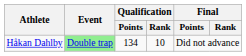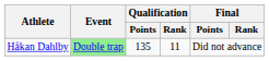 <table class="wikitable" style="font-size:90%">
 <tr>
 <th rowspan="2">Athlete</th>
 <th rowspan="2">Event</th>
 <th colspan=2>Qualification</th>
 <th colspan=2>Final</th>
 </tr>
 <tr style="font-size:95%">
 <th>Points</th>
 <th>Rank</th>
 <th>Points</th>
 <th>Rank</th>
 </tr>
 <tr align=center>
 <td align=left><a href='#'>Håkan Dahlby</a></td>
 <td align=left style="background: lightgreen;"><a href='#'>Double trap</a></td>
-<td>134</td>
-<td>10</td>
+<td>135</td>
+<td>11</td>
 <td colspan=2>Did not advance</td>
 </tr>
 </table>
